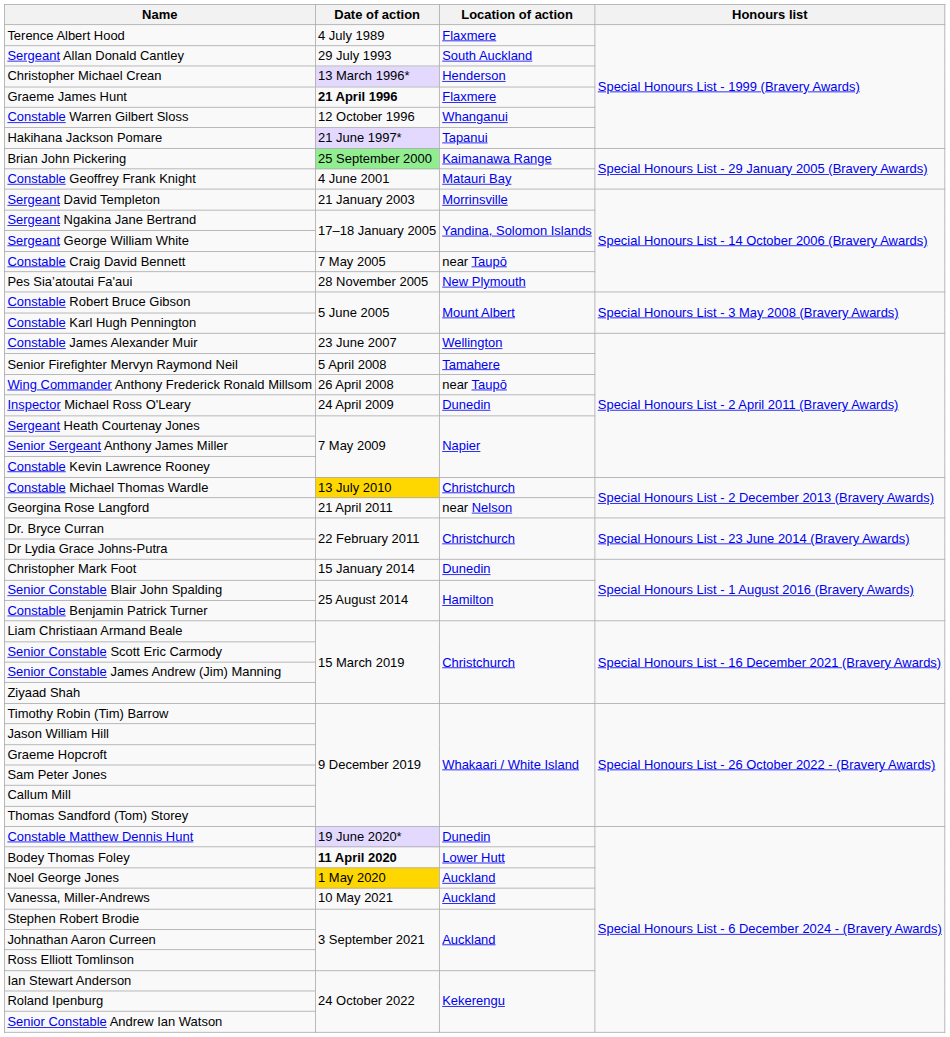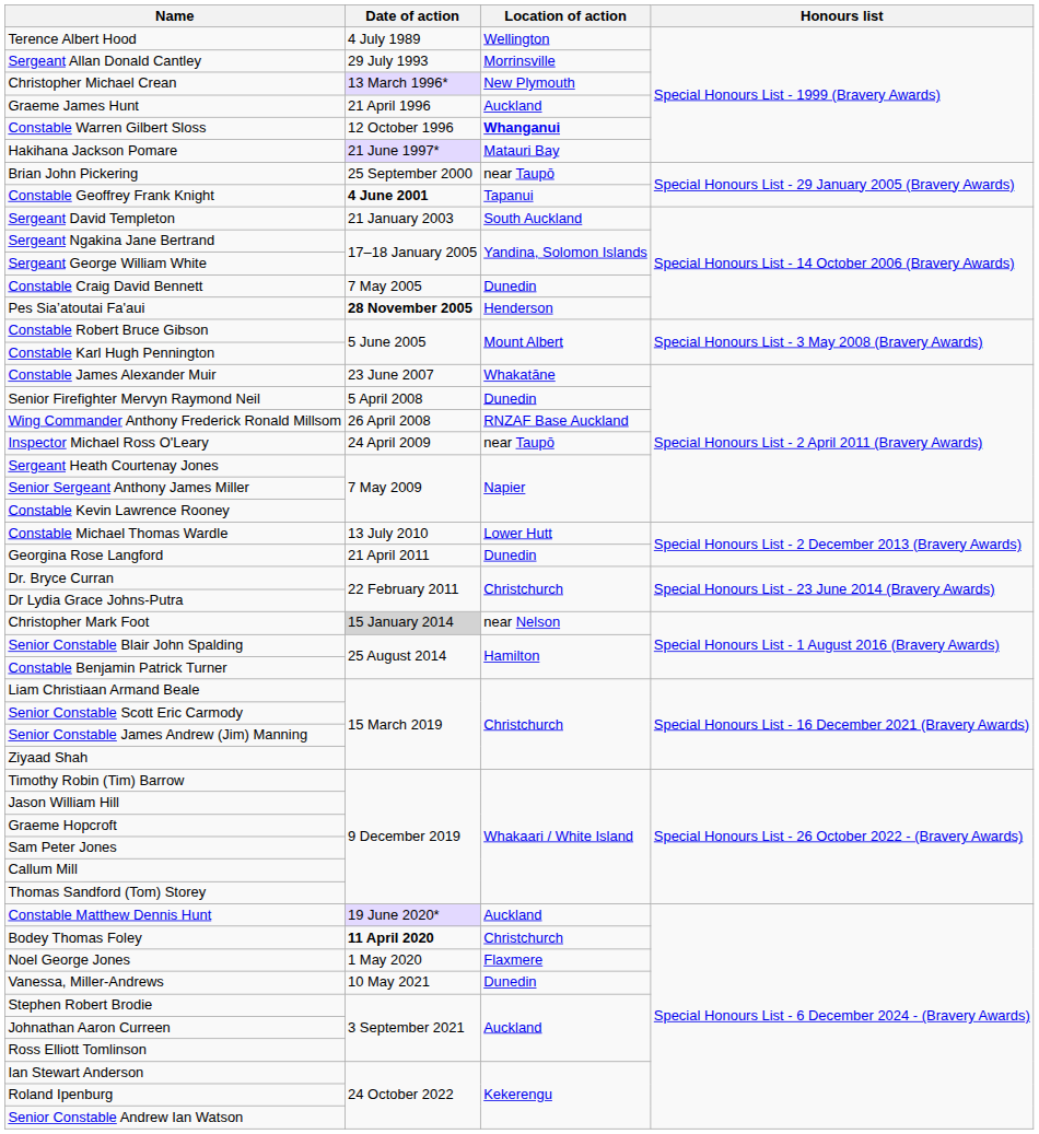 <table class="wikitable sortable">
 <tr>
 <th>Name</th>
 <th>Date of action</th>
 <th>Location of action</th>
 <th>Honours list</th>
 </tr>
 <tr>
 <td data-sort-value="Hood, Terence Albert">Terence Albert Hood</td>
 <td>4 July 1989</td>
-<td><a href='#'>Flaxmere</a></td>
+<td><a href='#'>Wellington</a></td>
 <td rowspan=6><a href='#'>Special Honours List - 1999 (Bravery Awards)</a></td>
 </tr>
 <tr>
 <td data-sort-value="Cantley, Allan Donald"><a href='#'>Sergeant</a> Allan Donald Cantley</td>
 <td>29 July 1993</td>
-<td><a href='#'>South Auckland</a></td>
+<td><a href='#'>Morrinsville</a></td>
 </tr>
 <tr>
 <td data-sort-value="Crean, Christopher Michael">Christopher Michael Crean</td>
 <td style="background:#e3d9ff;">13 March 1996*</td>
-<td><a href='#'>Henderson</a></td>
+<td><a href='#'>New Plymouth</a></td>
 </tr>
 <tr>
 <td data-sort-value="Hunt, Graeme James">Graeme James Hunt</td>
-<td><strong>21 April 1996</strong></td>
-<td><a href='#'>Flaxmere</a></td>
+<td>21 April 1996</td>
+<td><a href='#'>Auckland</a></td>
 </tr>
 <tr>
 <td data-sort-value="Sloss, Warren Gilbert"><a href='#'>Constable</a> Warren Gilbert Sloss</td>
 <td>12 October 1996</td>
-<td><a href='#'>Whanganui</a></td>
+<td><strong><a href='#'>Whanganui</a></strong></td>
 </tr>
 <tr>
 <td data-sort-value="Pomare, Hakihana Jackson">Hakihana Jackson Pomare</td>
 <td style="background:#e3d9ff;">21 June 1997*</td>
-<td><a href='#'>Tapanui</a></td>
+<td><a href='#'>Matauri Bay</a></td>
 </tr>
 <tr>
 <td data-sort-value="Pickering, Brian John">Brian John Pickering</td>
-<td style="background: lightgreen;">25 September 2000</td>
-<td><a href='#'>Kaimanawa Range</a></td>
+<td>25 September 2000</td>
+<td>near <a href='#'>Taupō</a></td>
 <td rowspan=2><a href='#'>Special Honours List - 29 January 2005 (Bravery Awards)</a></td>
 </tr>
 <tr>
 <td data-sort-value="Knight, Geoffrey Frank"><a href='#'>Constable</a> Geoffrey Frank Knight</td>
-<td>4 June 2001</td>
-<td><a href='#'>Matauri Bay</a></td>
+<td><strong>4 June 2001</strong></td>
+<td><a href='#'>Tapanui</a></td>
 </tr>
 <tr>
 <td data-sort-value="Templeton, David"><a href='#'>Sergeant</a> David Templeton</td>
 <td>21 January 2003</td>
-<td><a href='#'>Morrinsville</a></td>
+<td><a href='#'>South Auckland</a></td>
 <td rowspan=5><a href='#'>Special Honours List - 14 October 2006 (Bravery Awards)</a></td>
 </tr>
 <tr>
 <td data-sort-value="Bertrand, Ngakina Jane"><a href='#'>Sergeant</a> Ngakina Jane Bertrand</td>
 <td rowspan="2">17–18 January 2005</td>
 <td rowspan="2"><a href='#'>Yandina, Solomon Islands</a></td>
 </tr>
 <tr>
 <td data-sort-value="White, George William"><a href='#'>Sergeant</a> George William White</td>
 </tr>
 <tr>
 <td data-sort-value="Bennett, Craig David"><a href='#'>Constable</a> Craig David Bennett</td>
 <td>7 May 2005</td>
-<td>near <a href='#'>Taupō</a></td>
+<td><a href='#'>Dunedin</a></td>
 </tr>
 <tr>
 <td data-sort-value="Fa'aui, Pes Sia’atoutai">Pes Sia’atoutai Fa'aui</td>
-<td>28 November 2005</td>
-<td><a href='#'>New Plymouth</a></td>
+<td><strong>28 November 2005</strong></td>
+<td><a href='#'>Henderson</a></td>
 </tr>
 <tr>
 <td data-sort-value="Gibson, Robert Bruce"><a href='#'>Constable</a> Robert Bruce Gibson</td>
 <td rowspan="2">5 June 2005</td>
 <td rowspan="2"><a href='#'>Mount Albert</a></td>
 <td rowspan=2><a href='#'>Special Honours List - 3 May 2008 (Bravery Awards)</a></td>
 </tr>
 <tr>
 <td data-sort-value="Pennington, Karl Hugh"><a href='#'>Constable</a> Karl Hugh Pennington</td>
 </tr>
 <tr>
 <td data-sort-value="Muir, James Alexander"><a href='#'>Constable</a> James Alexander Muir</td>
 <td>23 June 2007</td>
-<td><a href='#'>Wellington</a></td>
+<td><a href='#'>Whakatāne</a></td>
 <td rowspan=7><a href='#'>Special Honours List - 2 April 2011 (Bravery Awards)</a></td>
 </tr>
 <tr>
 <td data-sort-value="Neil, Mervyn Raymond">Senior Firefighter Mervyn Raymond Neil</td>
 <td>5 April 2008</td>
-<td><a href='#'>Tamahere</a></td>
+<td><a href='#'>Dunedin</a></td>
 </tr>
 <tr>
 <td data-sort-value="Millsom, Anthony Frederick Ronald"><a href='#'>Wing Commander</a> Anthony Frederick Ronald Millsom</td>
 <td>26 April 2008</td>
-<td>near <a href='#'>Taupō</a></td>
+<td><a href='#'>RNZAF Base Auckland</a></td>
 </tr>
 <tr>
 <td data-sort-value="O'Leary, Michael Ross"><a href='#'>Inspector</a> Michael Ross O'Leary</td>
 <td>24 April 2009</td>
-<td><a href='#'>Dunedin</a></td>
+<td>near <a href='#'>Taupō</a></td>
 </tr>
 <tr>
 <td data-sort-value="Jones, Heath Courtenay"><a href='#'>Sergeant</a> Heath Courtenay Jones</td>
 <td rowspan="3">7 May 2009</td>
 <td rowspan="3"><a href='#'>Napier</a></td>
 </tr>
 <tr>
 <td data-sort-value="Miller, Anthony James"><a href='#'>Senior Sergeant</a> Anthony James Miller</td>
 </tr>
 <tr>
 <td data-sort-value="Rooney, Kevin Lawrence"><a href='#'>Constable</a> Kevin Lawrence Rooney</td>
 </tr>
 <tr>
 <td data-sort-value="Wardle, Michael Thomas"><a href='#'>Constable</a> Michael Thomas Wardle</td>
-<td style="background: gold;">13 July 2010</td>
-<td><a href='#'>Christchurch</a></td>
+<td>13 July 2010</td>
+<td><a href='#'>Lower Hutt</a></td>
 <td rowspan=2><a href='#'>Special Honours List - 2 December 2013 (Bravery Awards)</a></td>
 </tr>
 <tr>
 <td data-sort-value="Langford, Georgina Rose">Georgina Rose Langford</td>
 <td>21 April 2011</td>
-<td>near <a href='#'>Nelson</a></td>
+<td><a href='#'>Dunedin</a></td>
 </tr>
 <tr>
 <td data-sort-value="Curran, Bryce">Dr. Bryce Curran</td>
 <td rowspan="2">22 February 2011</td>
 <td rowspan="2"><a href='#'>Christchurch</a></td>
 <td rowspan=2><a href='#'>Special Honours List - 23 June 2014 (Bravery Awards)</a></td>
 </tr>
 <tr>
 <td data-sort-value="Johns-Putra, Lydia Grace">Dr Lydia Grace Johns-Putra</td>
 </tr>
 <tr>
 <td data-sort-value="Foot, Christopher Mark">Christopher Mark Foot</td>
-<td>15 January 2014</td>
-<td><a href='#'>Dunedin</a></td>
+<td style="background: lightgrey;">15 January 2014</td>
+<td>near <a href='#'>Nelson</a></td>
 <td rowspan=3><a href='#'>Special Honours List - 1 August 2016 (Bravery Awards)</a></td>
 </tr>
 <tr>
 <td data-sort-value="Spalding, Blair John"><a href='#'>Senior Constable</a> Blair John Spalding</td>
 <td rowspan="2">25 August 2014</td>
 <td rowspan="2"><a href='#'>Hamilton</a></td>
 </tr>
 <tr>
 <td data-sort-value="Turner, Benjamin Patrick"><a href='#'>Constable</a> Benjamin Patrick Turner</td>
 </tr>
 <tr>
 <td data-sort-value="Beale, Liam Christiaan Armand">Liam Christiaan Armand Beale</td>
 <td rowspan="4">15 March 2019</td>
 <td rowspan="4"><a href='#'>Christchurch</a></td>
 <td rowspan=4><a href='#'>Special Honours List - 16 December 2021 (Bravery Awards)</a></td>
 </tr>
 <tr>
 <td data-sort-value="Carmody, Scott Eric"><a href='#'>Senior Constable</a> Scott Eric Carmody</td>
 </tr>
 <tr>
 <td data-sort-value="Manning, James Andrew (Jim)"><a href='#'>Senior Constable</a> James Andrew (Jim) Manning</td>
 </tr>
 <tr>
 <td data-sort-value="Shah, Ziyaad">Ziyaad Shah</td>
 </tr>
 <tr>
 <td data-sort-value="Barrow, Timothy Robin (Tim)">Timothy Robin (Tim) Barrow</td>
 <td rowspan="6">9 December 2019</td>
 <td rowspan="6"><a href='#'>Whakaari / White Island</a></td>
 <td rowspan=6><a href='#'>Special Honours List - 26 October 2022 - (Bravery Awards)</a></td>
 </tr>
 <tr>
 <td data-sort-value="Hill, Jason William">Jason William Hill</td>
 </tr>
 <tr>
 <td data-sort-value="Hopcroft, Graeme">Graeme Hopcroft</td>
 </tr>
 <tr>
 <td data-sort-value="Jones, Sam Peter">Sam Peter Jones</td>
 </tr>
 <tr>
 <td data-sort-value="Mill, Callum">Callum Mill</td>
 </tr>
 <tr>
 <td data-sort-value="Storey, Thomas Sandford (Tom)">Thomas Sandford (Tom) Storey</td>
 </tr>
 <tr>
 <td><a href='#'>Constable Matthew Dennis Hunt</a></td>
 <td style="background:#e3d9ff;">19 June 2020*</td>
-<td><a href='#'>Dunedin</a></td>
+<td><a href='#'>Auckland</a></td>
 <td rowspan=10><a href='#'>Special Honours List - 6 December 2024 - (Bravery Awards)</a></td>
 </tr>
 <tr>
 <td>Bodey Thomas Foley</td>
 <td><strong>11 April 2020</strong></td>
-<td><a href='#'>Lower Hutt</a></td>
+<td><a href='#'>Christchurch</a></td>
 </tr>
 <tr>
 <td>Noel George Jones</td>
-<td style="background: gold;">1 May 2020</td>
-<td><a href='#'>Auckland</a></td>
+<td>1 May 2020</td>
+<td><a href='#'>Flaxmere</a></td>
 </tr>
 <tr>
 <td>Vanessa, Miller-Andrews</td>
 <td>10 May 2021</td>
-<td><a href='#'>Auckland</a></td>
+<td><a href='#'>Dunedin</a></td>
 </tr>
 <tr>
 <td>Stephen Robert Brodie</td>
 <td rowspan="3">3 September 2021</td>
 <td rowspan="3"><a href='#'>Auckland</a></td>
 </tr>
 <tr>
 <td>Johnathan Aaron Curreen</td>
 </tr>
 <tr>
 <td>Ross Elliott Tomlinson</td>
 </tr>
 <tr>
 <td>Ian Stewart Anderson</td>
 <td rowspan="3">24 October 2022</td>
 <td rowspan="3"><a href='#'>Kekerengu</a></td>
 </tr>
 <tr>
 <td>Roland Ipenburg</td>
 </tr>
 <tr>
 <td><a href='#'>Senior Constable</a> Andrew Ian Watson</td>
 </tr>
 </table>
